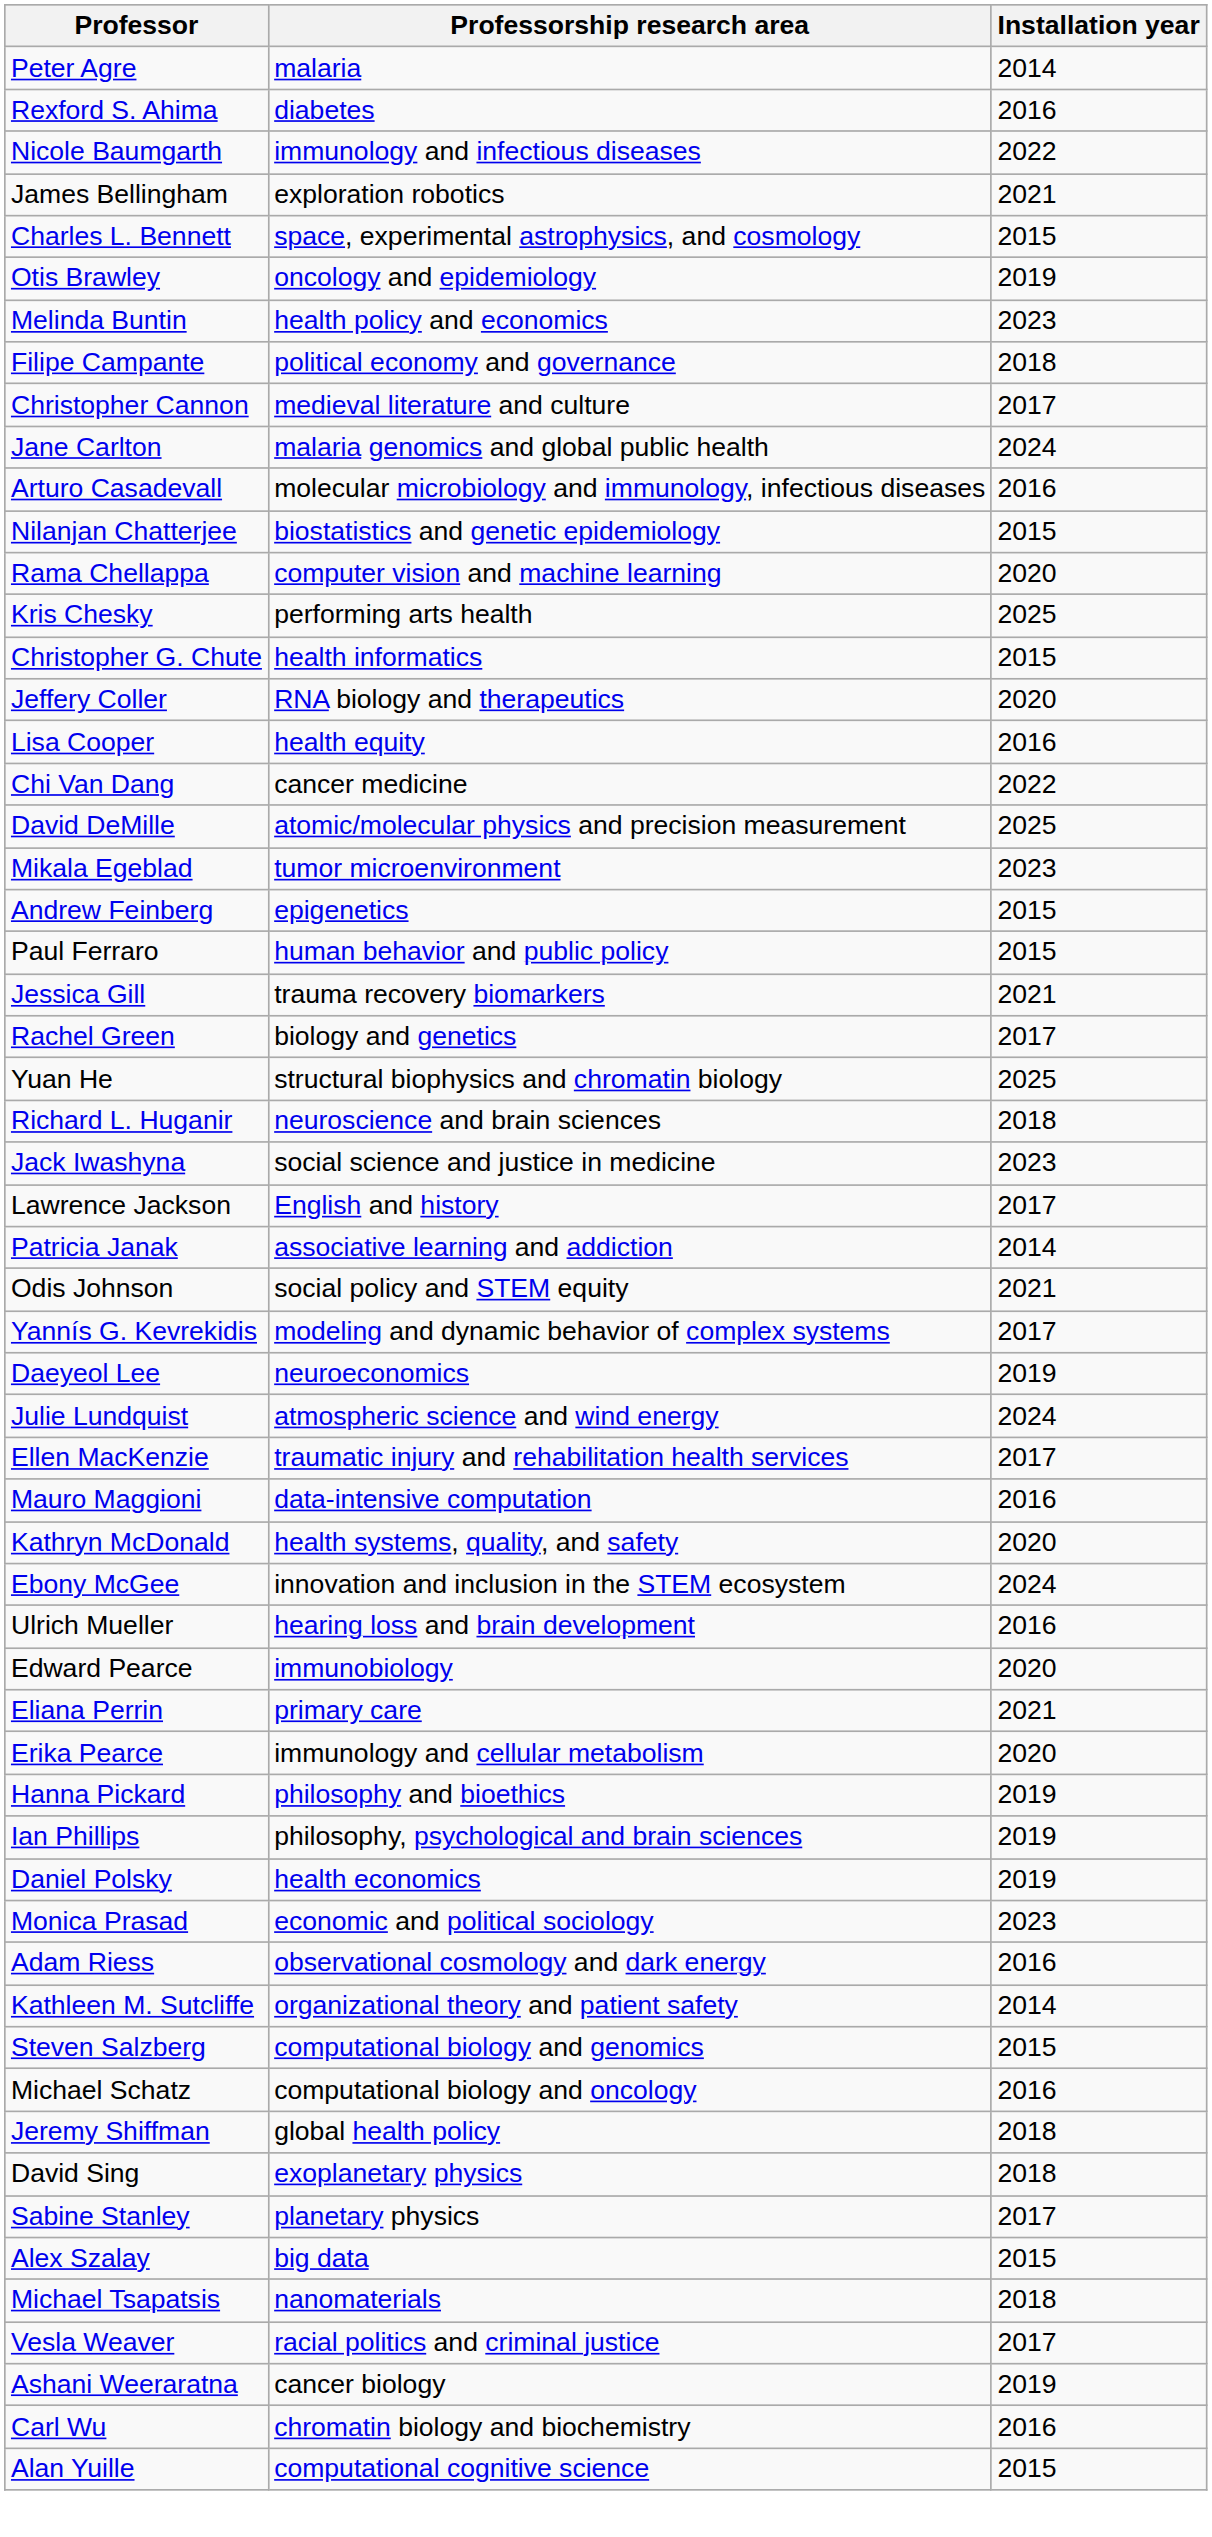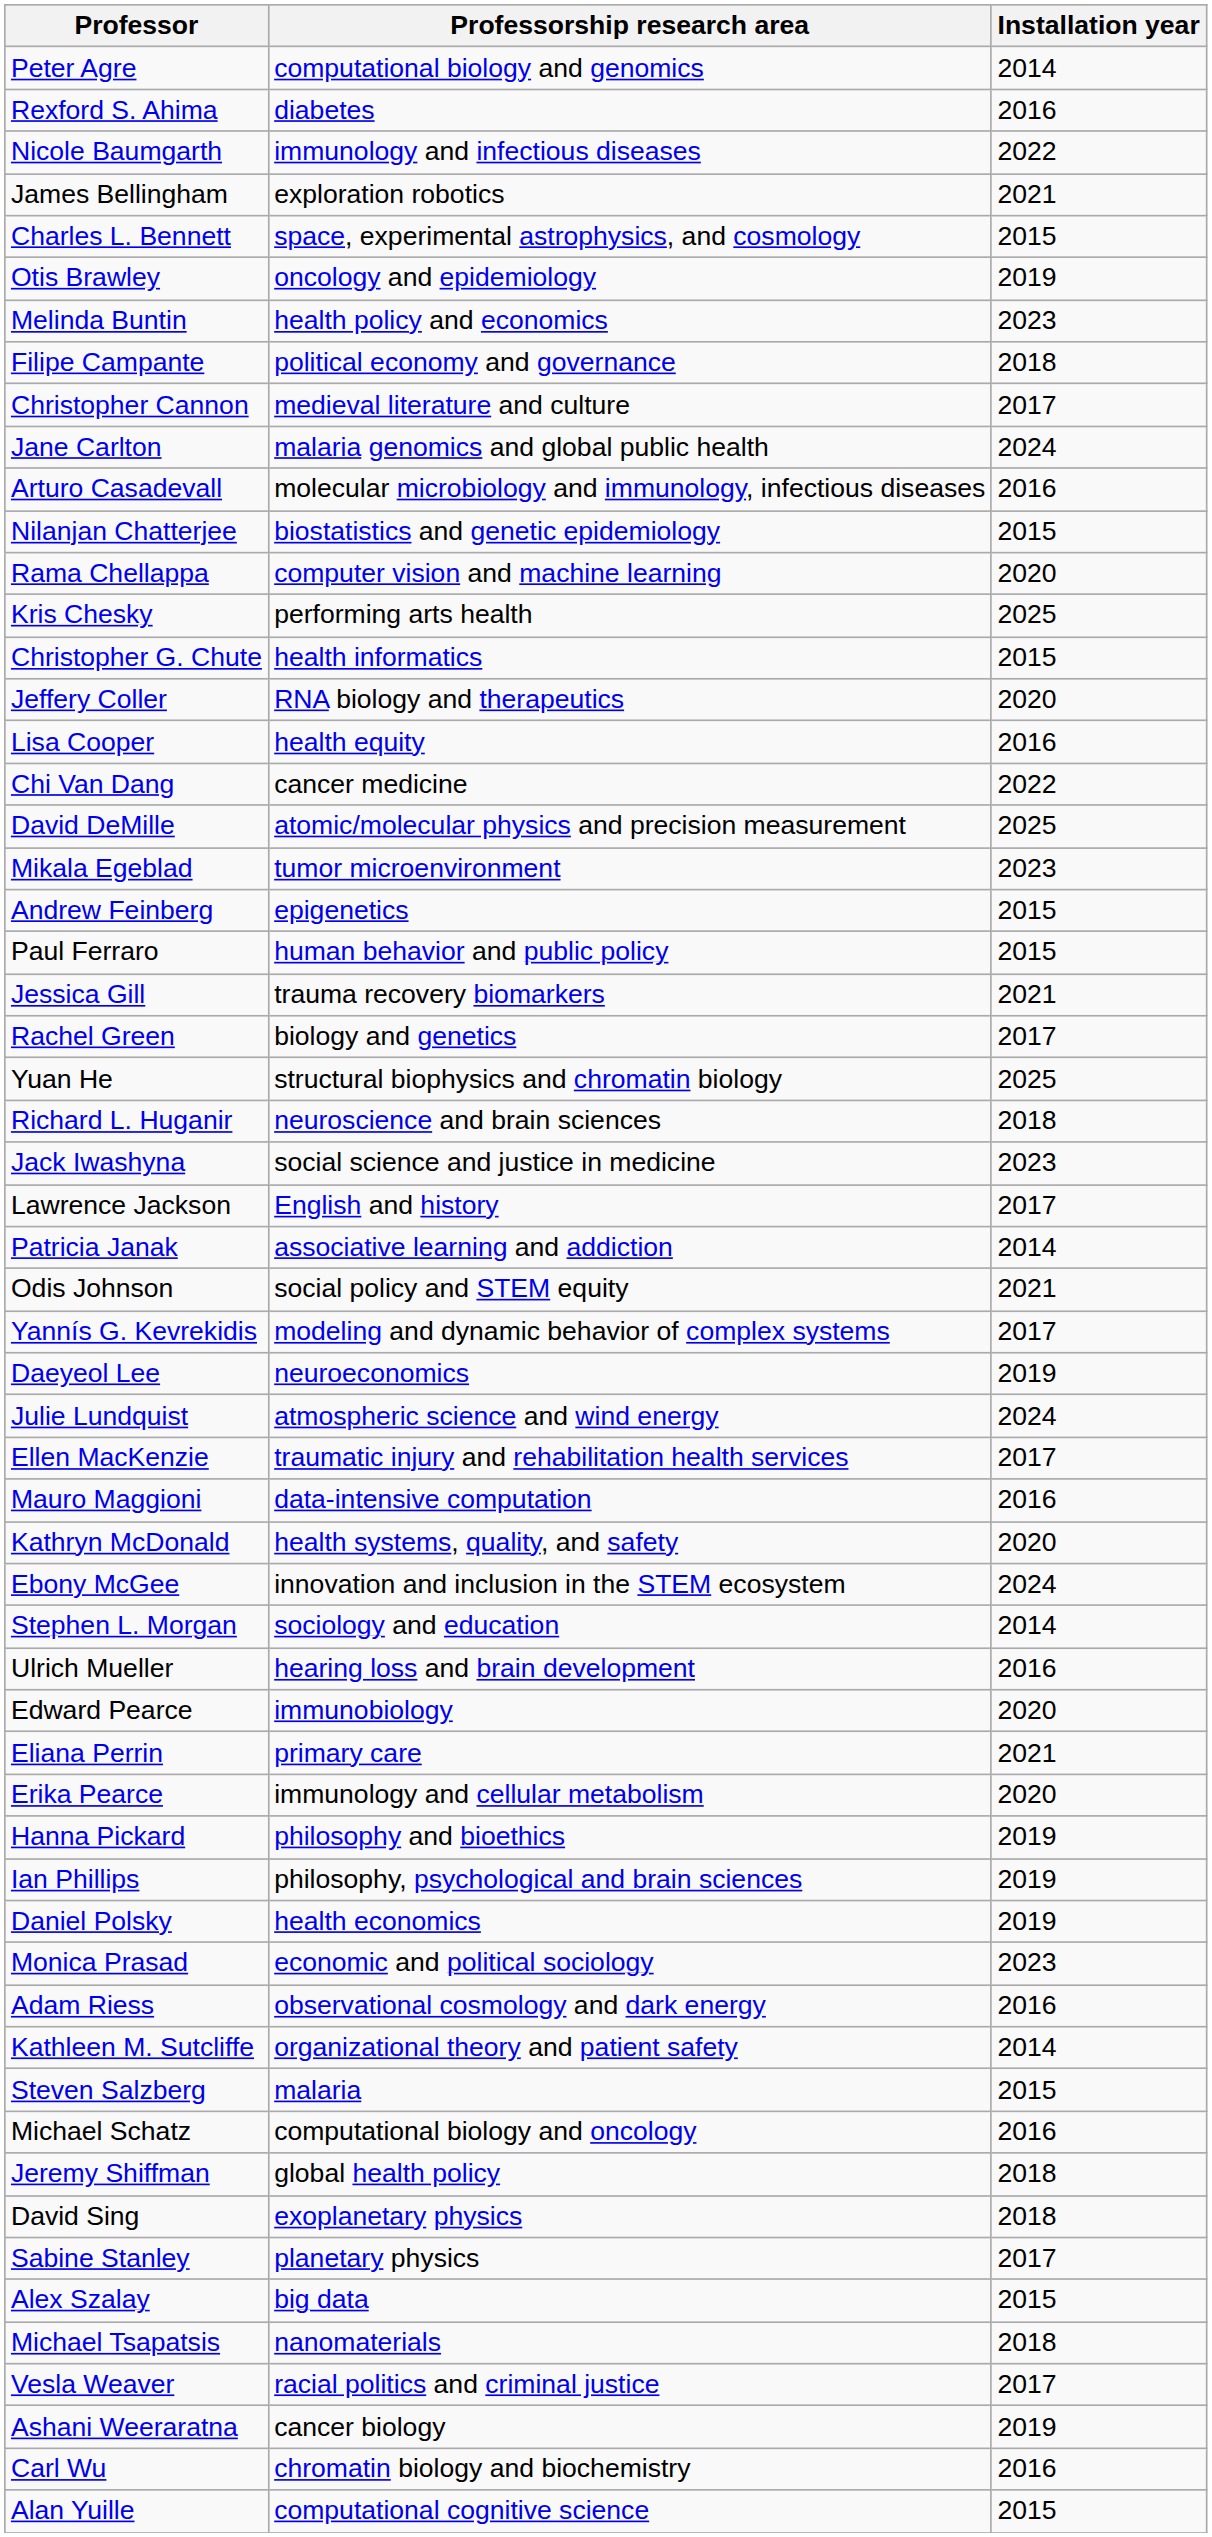 <table class="wikitable sortable">
 <tr>
 <th>Professor</th>
 <th>Professorship research area</th>
 <th>Installation year</th>
 </tr>
 <tr>
 <td><a href='#'>Peter Agre</a></td>
-<td><a href='#'>malaria</a></td>
+<td><a href='#'>computational biology</a> and <a href='#'>genomics</a></td>
 <td>2014</td>
 </tr>
 <tr>
 <td><a href='#'>Rexford S. Ahima</a></td>
 <td><a href='#'>diabetes</a></td>
 <td>2016</td>
 </tr>
 <tr>
 <td><a href='#'>Nicole Baumgarth</a></td>
 <td><a href='#'>immunology</a> and <a href='#'>infectious diseases</a></td>
 <td>2022</td>
 </tr>
 <tr>
 <td>James Bellingham</td>
 <td>exploration robotics</td>
 <td>2021</td>
 </tr>
 <tr>
 <td><a href='#'>Charles L. Bennett</a></td>
 <td><a href='#'>space</a>, experimental <a href='#'>astrophysics</a>, and <a href='#'>cosmology</a></td>
 <td>2015</td>
 </tr>
 <tr>
 <td><a href='#'>Otis Brawley</a></td>
 <td><a href='#'>oncology</a> and <a href='#'>epidemiology</a></td>
 <td>2019</td>
 </tr>
 <tr>
 <td><a href='#'>Melinda Buntin</a></td>
 <td><a href='#'>health policy</a> and <a href='#'>economics</a></td>
 <td>2023</td>
 </tr>
 <tr>
 <td><a href='#'>Filipe Campante</a></td>
 <td><a href='#'>political economy</a> and <a href='#'>governance</a></td>
 <td>2018</td>
 </tr>
 <tr>
 <td><a href='#'>Christopher Cannon</a></td>
 <td><a href='#'>medieval literature</a> and culture</td>
 <td>2017</td>
 </tr>
 <tr>
 <td><a href='#'>Jane Carlton</a></td>
 <td><a href='#'>malaria</a> <a href='#'>genomics</a> and global public health</td>
 <td>2024</td>
 </tr>
 <tr>
 <td><a href='#'>Arturo Casadevall</a></td>
 <td>molecular <a href='#'>microbiology</a> and <a href='#'>immunology</a>, infectious diseases</td>
 <td>2016</td>
 </tr>
 <tr>
 <td><a href='#'>Nilanjan Chatterjee</a></td>
 <td><a href='#'>biostatistics</a> and <a href='#'>genetic epidemiology</a></td>
 <td>2015</td>
 </tr>
 <tr>
 <td><a href='#'>Rama Chellappa</a></td>
 <td><a href='#'>computer vision</a> and <a href='#'>machine learning</a></td>
 <td>2020</td>
 </tr>
 <tr>
 <td><a href='#'>Kris Chesky</a></td>
 <td>performing arts health</td>
 <td>2025</td>
 </tr>
 <tr>
 <td><a href='#'>Christopher G. Chute</a></td>
 <td><a href='#'>health informatics</a></td>
 <td>2015</td>
 </tr>
 <tr>
 <td><a href='#'>Jeffery Coller</a></td>
 <td><a href='#'>RNA</a> biology and <a href='#'>therapeutics</a></td>
 <td>2020</td>
 </tr>
 <tr>
 <td><a href='#'>Lisa Cooper</a></td>
 <td><a href='#'>health equity</a></td>
 <td>2016</td>
 </tr>
 <tr>
 <td><a href='#'>Chi Van Dang</a></td>
 <td>cancer medicine</td>
 <td>2022</td>
 </tr>
 <tr>
 <td><a href='#'>David DeMille</a></td>
 <td><a href='#'>atomic/molecular physics</a> and precision measurement</td>
 <td>2025</td>
 </tr>
 <tr>
 <td><a href='#'>Mikala Egeblad</a></td>
 <td><a href='#'>tumor microenvironment</a></td>
 <td>2023</td>
 </tr>
 <tr>
 <td><a href='#'>Andrew Feinberg</a></td>
 <td><a href='#'>epigenetics</a></td>
 <td>2015</td>
 </tr>
 <tr>
 <td>Paul Ferraro</td>
 <td><a href='#'>human behavior</a> and <a href='#'>public policy</a></td>
 <td>2015</td>
 </tr>
 <tr>
 <td><a href='#'>Jessica Gill</a></td>
 <td>trauma recovery <a href='#'>biomarkers</a></td>
 <td>2021</td>
 </tr>
 <tr>
 <td><a href='#'>Rachel Green</a></td>
 <td>biology and <a href='#'>genetics</a></td>
 <td>2017</td>
 </tr>
 <tr>
 <td>Yuan He</td>
 <td>structural biophysics and <a href='#'>chromatin</a> biology</td>
 <td>2025</td>
 </tr>
 <tr>
 <td><a href='#'>Richard L. Huganir</a></td>
 <td><a href='#'>neuroscience</a> and brain sciences</td>
 <td>2018</td>
 </tr>
 <tr>
 <td><a href='#'>Jack Iwashyna</a></td>
 <td>social science and justice in medicine</td>
 <td>2023</td>
 </tr>
 <tr>
 <td>Lawrence Jackson</td>
 <td><a href='#'>English</a> and <a href='#'>history</a></td>
 <td>2017</td>
 </tr>
 <tr>
 <td><a href='#'>Patricia Janak</a></td>
 <td><a href='#'>associative learning</a> and <a href='#'>addiction</a></td>
 <td>2014</td>
 </tr>
 <tr>
 <td>Odis Johnson</td>
 <td>social policy and <a href='#'>STEM</a> equity</td>
 <td>2021</td>
 </tr>
 <tr>
 <td><a href='#'>Yannís G. Kevrekidis</a></td>
 <td><a href='#'>modeling</a> and dynamic behavior of <a href='#'>complex systems</a></td>
 <td>2017</td>
 </tr>
 <tr>
 <td><a href='#'>Daeyeol Lee</a></td>
 <td><a href='#'>neuroeconomics</a></td>
 <td>2019</td>
 </tr>
 <tr>
 <td><a href='#'>Julie Lundquist</a></td>
 <td><a href='#'>atmospheric science</a> and <a href='#'>wind energy</a></td>
 <td>2024</td>
 </tr>
 <tr>
 <td><a href='#'>Ellen MacKenzie</a></td>
 <td><a href='#'>traumatic injury</a> and <a href='#'>rehabilitation health services</a></td>
 <td>2017</td>
 </tr>
 <tr>
 <td><a href='#'>Mauro Maggioni</a></td>
 <td><a href='#'>data-intensive computation</a></td>
 <td>2016</td>
 </tr>
 <tr>
 <td><a href='#'>Kathryn McDonald</a></td>
 <td><a href='#'>health systems</a>, <a href='#'>quality</a>, and <a href='#'>safety</a></td>
 <td>2020</td>
 </tr>
 <tr>
 <td><a href='#'>Ebony McGee</a></td>
 <td>innovation and inclusion in the <a href='#'>STEM</a> ecosystem</td>
 <td>2024</td>
 </tr>
 <tr>
+<td><a href='#'>Stephen L. Morgan</a></td>
+<td><a href='#'>sociology</a> and <a href='#'>education</a></td>
+<td>2014</td>
+</tr>
+<tr>
 <td>Ulrich Mueller</td>
 <td><a href='#'>hearing loss</a> and <a href='#'>brain development</a></td>
 <td>2016</td>
 </tr>
 <tr>
 <td>Edward Pearce</td>
 <td><a href='#'>immunobiology</a></td>
 <td>2020</td>
 </tr>
 <tr>
 <td><a href='#'>Eliana Perrin</a></td>
 <td><a href='#'>primary care</a></td>
 <td>2021</td>
 </tr>
 <tr>
 <td><a href='#'>Erika Pearce</a></td>
 <td>immunology and <a href='#'>cellular metabolism</a></td>
 <td>2020</td>
 </tr>
 <tr>
 <td><a href='#'>Hanna Pickard</a></td>
 <td><a href='#'>philosophy</a> and <a href='#'>bioethics</a></td>
 <td>2019</td>
 </tr>
 <tr>
 <td><a href='#'>Ian Phillips</a></td>
 <td>philosophy, <a href='#'>psychological and brain sciences</a></td>
 <td>2019</td>
 </tr>
 <tr>
 <td><a href='#'>Daniel Polsky</a></td>
 <td><a href='#'>health economics</a></td>
 <td>2019</td>
 </tr>
 <tr>
 <td><a href='#'>Monica Prasad</a></td>
 <td><a href='#'>economic</a> and <a href='#'>political sociology</a></td>
 <td>2023</td>
 </tr>
 <tr>
 <td><a href='#'>Adam Riess</a></td>
 <td><a href='#'>observational cosmology</a> and <a href='#'>dark energy</a></td>
 <td>2016</td>
 </tr>
 <tr>
 <td><a href='#'>Kathleen M. Sutcliffe</a></td>
 <td><a href='#'>organizational theory</a> and <a href='#'>patient safety</a></td>
 <td>2014</td>
 </tr>
 <tr>
 <td><a href='#'>Steven Salzberg</a></td>
-<td><a href='#'>computational biology</a> and <a href='#'>genomics</a></td>
+<td><a href='#'>malaria</a></td>
 <td>2015</td>
 </tr>
 <tr>
 <td>Michael Schatz</td>
 <td>computational biology and <a href='#'>oncology</a></td>
 <td>2016</td>
 </tr>
 <tr>
 <td><a href='#'>Jeremy Shiffman</a></td>
 <td>global <a href='#'>health policy</a></td>
 <td>2018</td>
 </tr>
 <tr>
 <td>David Sing</td>
 <td><a href='#'>exoplanetary</a> <a href='#'>physics</a></td>
 <td>2018</td>
 </tr>
 <tr>
 <td><a href='#'>Sabine Stanley</a></td>
 <td><a href='#'>planetary</a> physics</td>
 <td>2017</td>
 </tr>
 <tr>
 <td><a href='#'>Alex Szalay</a></td>
 <td><a href='#'>big data</a></td>
 <td>2015</td>
 </tr>
 <tr>
 <td><a href='#'>Michael Tsapatsis</a></td>
 <td><a href='#'>nanomaterials</a></td>
 <td>2018</td>
 </tr>
 <tr>
 <td><a href='#'>Vesla Weaver</a></td>
 <td><a href='#'>racial politics</a> and <a href='#'>criminal justice</a></td>
 <td>2017</td>
 </tr>
 <tr>
 <td><a href='#'>Ashani Weeraratna</a></td>
 <td>cancer biology</td>
 <td>2019</td>
 </tr>
 <tr>
 <td><a href='#'>Carl Wu</a></td>
 <td><a href='#'>chromatin</a> biology and biochemistry</td>
 <td>2016</td>
 </tr>
 <tr>
 <td><a href='#'>Alan Yuille</a></td>
 <td><a href='#'>computational cognitive science</a></td>
 <td>2015</td>
 </tr>
 </table>
